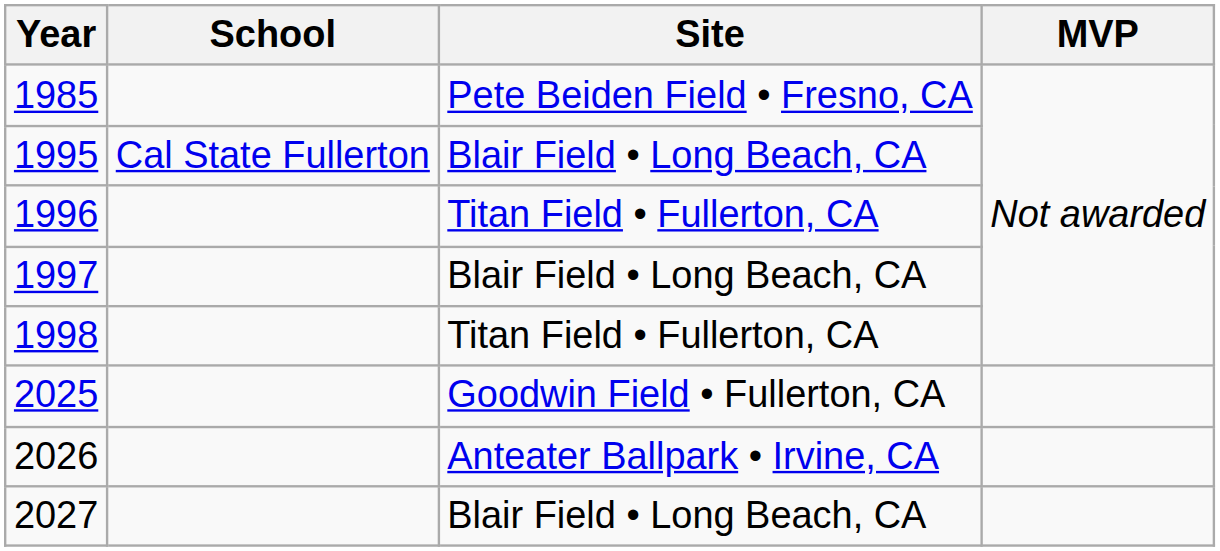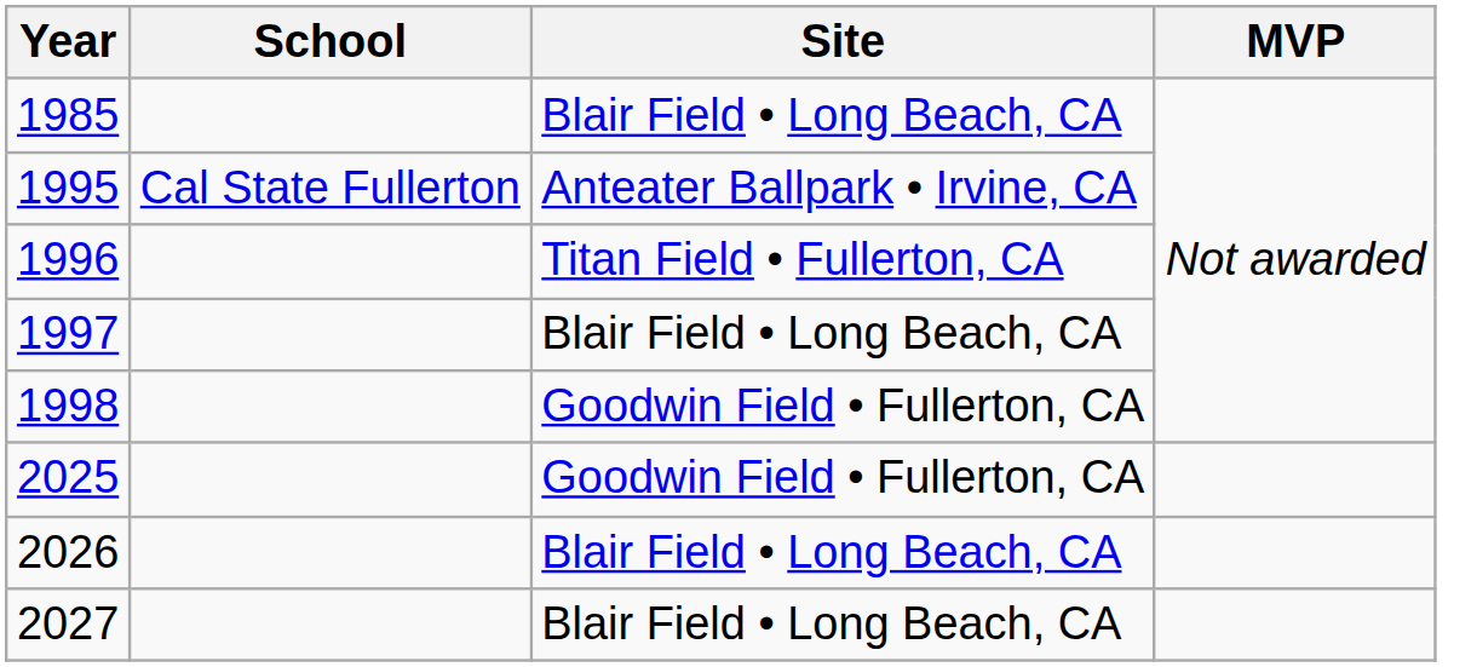 <table class="wikitable">
 <tr>
 <th>Year</th>
 <th>School</th>
 <th>Site</th>
 <th>MVP</th>
 </tr>
 <tr>
 <td><a href='#'>1985</a></td>
 <td></td>
-<td><a href='#'>Pete Beiden Field</a> • <a href='#'>Fresno, CA</a></td>
+<td><a href='#'>Blair Field</a> • <a href='#'>Long Beach, CA</a></td>
 <td rowspan="5"><em>Not awarded</em></td>
 </tr>
 <tr>
 <td><a href='#'>1995</a></td>
 <td><a href='#'>Cal State Fullerton</a></td>
-<td><a href='#'>Blair Field</a> • <a href='#'>Long Beach, CA</a></td>
+<td><a href='#'>Anteater Ballpark</a> • <a href='#'>Irvine, CA</a></td>
 </tr>
 <tr>
 <td><a href='#'>1996</a></td>
 <td></td>
 <td><a href='#'>Titan Field</a> • <a href='#'>Fullerton, CA</a></td>
 </tr>
 <tr>
 <td><a href='#'>1997</a></td>
 <td></td>
 <td>Blair Field • Long Beach, CA</td>
 </tr>
 <tr>
 <td><a href='#'>1998</a></td>
 <td></td>
-<td>Titan Field • Fullerton, CA</td>
+<td><a href='#'>Goodwin Field</a> • Fullerton, CA</td>
 </tr>
 <tr>
 <td><a href='#'>2025</a></td>
 <td></td>
 <td><a href='#'>Goodwin Field</a> • Fullerton, CA</td>
 <td></td>
 </tr>
 <tr>
 <td>2026</td>
 <td></td>
-<td><a href='#'>Anteater Ballpark</a> • <a href='#'>Irvine, CA</a></td>
+<td><a href='#'>Blair Field</a> • <a href='#'>Long Beach, CA</a></td>
 <td></td>
 </tr>
 <tr>
 <td>2027</td>
 <td></td>
 <td>Blair Field • Long Beach, CA</td>
 <td></td>
 </tr>
 </table>
